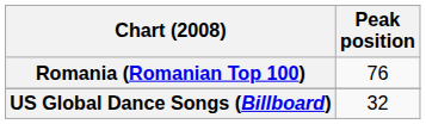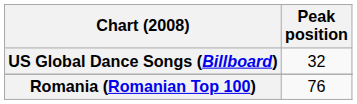 <table class="wikitable sortable plainrowheaders" style="text-align:center">
 <tr>
 <th scope="col">Chart (2008)</th>
 <th scope="col">Peak<br>position</th>
 </tr>
 <tr>
-<th scope="row">Romania (<a href='#'>Romanian Top 100</a>)</th>
-<td>76</td>
+<th scope="row">US Global Dance Songs (<em><a href='#'>Billboard</a></em>)</th>
+<td>32</td>
 </tr>
 <tr>
 </tr>
 <tr>
-<th scope="row">US Global Dance Songs (<em><a href='#'>Billboard</a></em>)</th>
-<td>32</td>
+<th scope="row">Romania (<a href='#'>Romanian Top 100</a>)</th>
+<td>76</td>
 </tr>
 </table>
